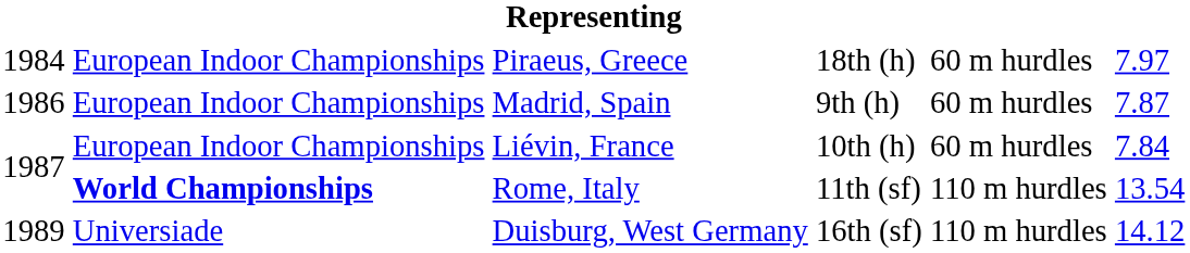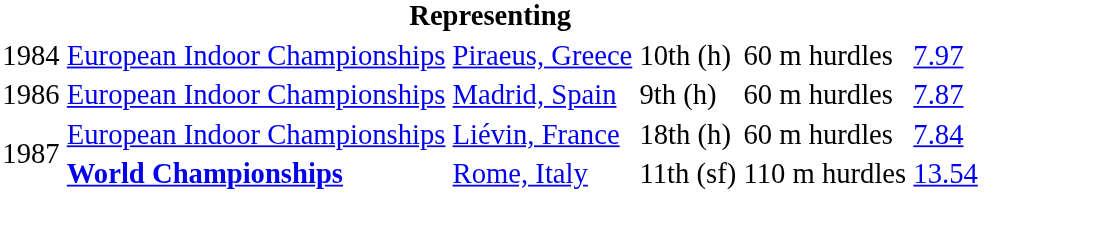 <table>
 <tr>
 <th colspan="6">Representing </th>
 </tr>
 <tr>
 <td>1984</td>
 <td><a href='#'>European Indoor Championships</a></td>
 <td><a href='#'>Piraeus, Greece</a></td>
-<td>18th (h)</td>
+<td>10th (h)</td>
 <td>60 m hurdles</td>
 <td><a href='#'>7.97</a></td>
 </tr>
 <tr>
 <td>1986</td>
 <td><a href='#'>European Indoor Championships</a></td>
 <td><a href='#'>Madrid, Spain</a></td>
 <td>9th (h)</td>
 <td>60 m hurdles</td>
 <td><a href='#'>7.87</a></td>
 </tr>
 <tr>
 <td rowspan=2>1987</td>
 <td><a href='#'>European Indoor Championships</a></td>
 <td><a href='#'>Liévin, France</a></td>
-<td>10th (h)</td>
+<td>18th (h)</td>
 <td>60 m hurdles</td>
 <td><a href='#'>7.84</a></td>
 </tr>
 <tr>
 <td><strong><a href='#'>World Championships</a></strong></td>
 <td><a href='#'>Rome, Italy</a></td>
 <td>11th (sf)</td>
 <td>110 m hurdles</td>
 <td><a href='#'>13.54</a></td>
 </tr>
-<tr>
-<td>1989</td>
-<td><a href='#'>Universiade</a></td>
-<td><a href='#'>Duisburg, West Germany</a></td>
-<td>16th (sf)</td>
-<td>110 m hurdles</td>
-<td><a href='#'>14.12</a></td>
-</tr>
 </table>
